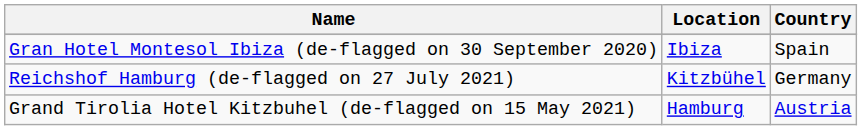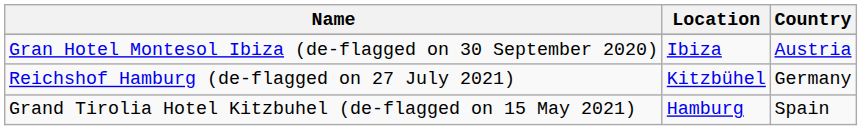 <table class="wikitable sortable">
 <tr>
 <th>Name</th>
 <th>Location</th>
 <th>Country</th>
 </tr>
 <tr>
 </tr>
 <tr>
 <td><a href='#'>Gran Hotel Montesol Ibiza</a> (de-flagged on 30 September 2020)</td>
 <td><a href='#'>Ibiza</a></td>
-<td>Spain</td>
+<td><a href='#'>Austria</a></td>
 </tr>
 <tr>
 <td><a href='#'>Reichshof Hamburg</a> (de-flagged on 27 July 2021)</td>
 <td><a href='#'>Kitzbühel</a></td>
 <td>Germany</td>
 </tr>
 <tr>
 <td>Grand Tirolia Hotel Kitzbuhel (de-flagged on 15 May 2021)</td>
 <td><a href='#'>Hamburg</a></td>
-<td><a href='#'>Austria</a></td>
+<td>Spain</td>
 </tr>
 </table>
